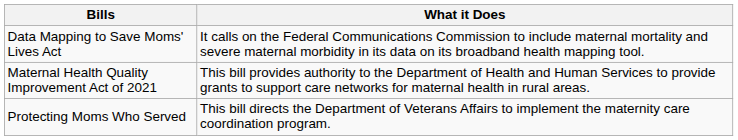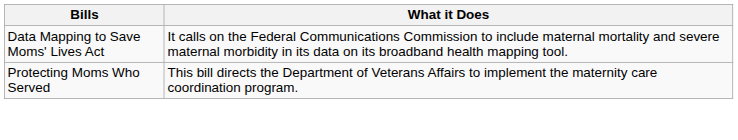 <table class="wikitable">
 <tr>
 <th>Bills</th>
 <th>What it Does</th>
 </tr>
 <tr>
 <td>Data Mapping to Save Moms' Lives Act</td>
 <td>It calls on the Federal Communications Commission to include maternal mortality and severe maternal morbidity in its data on its broadband health mapping tool.</td>
 </tr>
 <tr>
-<td>Maternal Health Quality Improvement Act of 2021</td>
-<td>This bill provides authority to the Department of Health and Human Services to provide grants to support care networks for maternal health in rural areas.</td>
-</tr>
-<tr>
 <td>Protecting Moms Who Served</td>
 <td>This bill directs the Department of Veterans Affairs to implement the maternity care coordination program.</td>
 </tr>
 </table>
